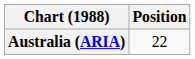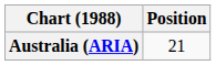 <table class="wikitable plainrowheaders" style="text-align:center">
 <tr>
 <th scope="col">Chart (1988)</th>
 <th scope="col">Position</th>
 </tr>
 <tr>
 <th scope="row">Australia (<a href='#'>ARIA</a>)</th>
-<td>22</td>
+<td>21</td>
 </tr>
 </table>
